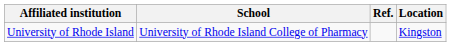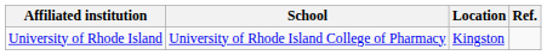 <table class="wikitable sortable">
 <tr>
 <th>Affiliated institution</th>
 <th>School</th>
+<th>Location</th>
 <th>Ref.</th>
-<th>Location</th>
 </tr>
 <tr>
 <td><a href='#'>University of Rhode Island</a></td>
 <td><a href='#'>University of Rhode Island College of Pharmacy</a></td>
+<td><a href='#'>Kingston</a></td>
 <td></td>
-<td><a href='#'>Kingston</a></td>
 </tr>
 </table>
